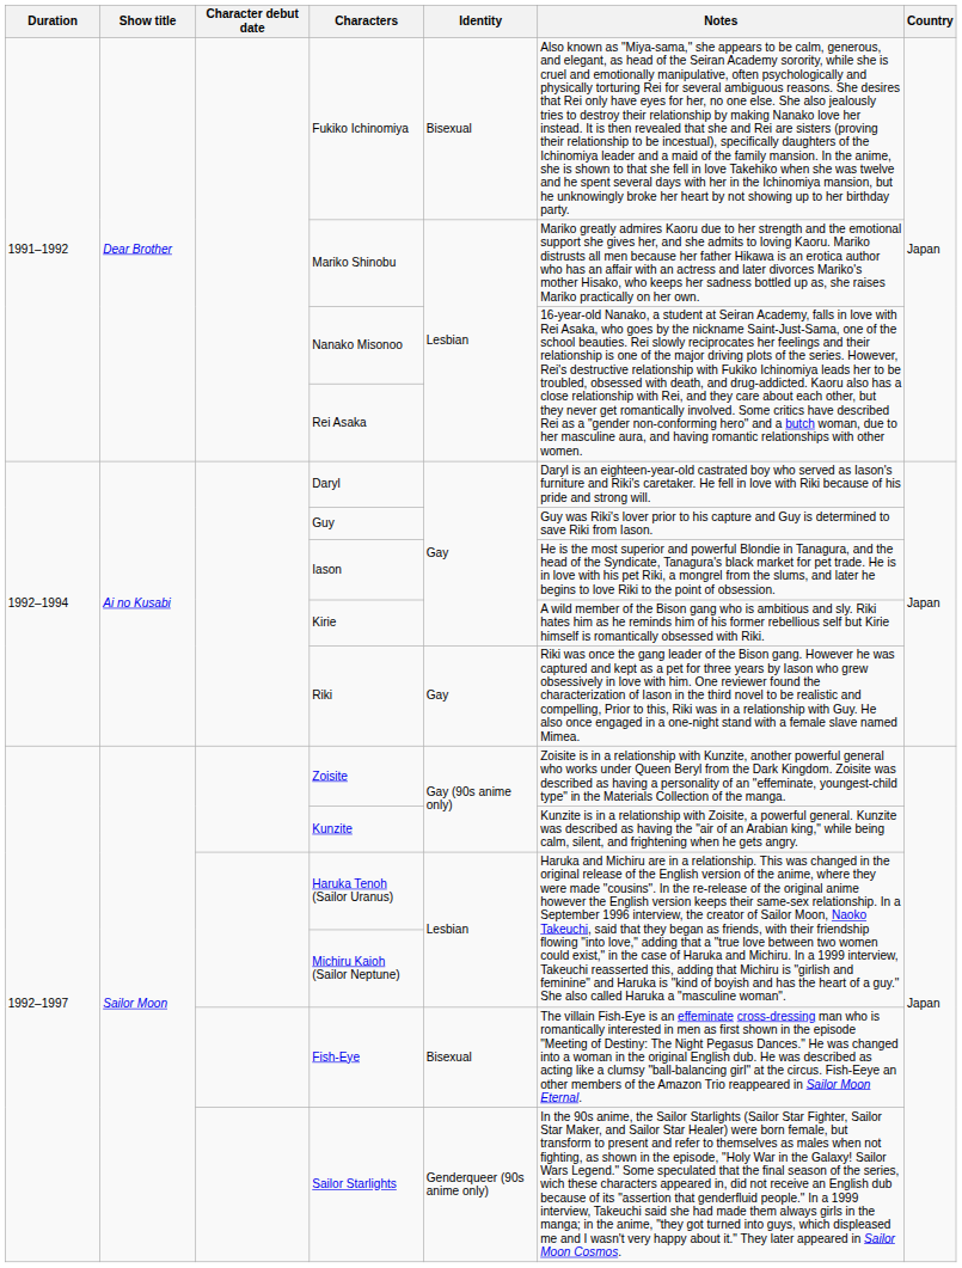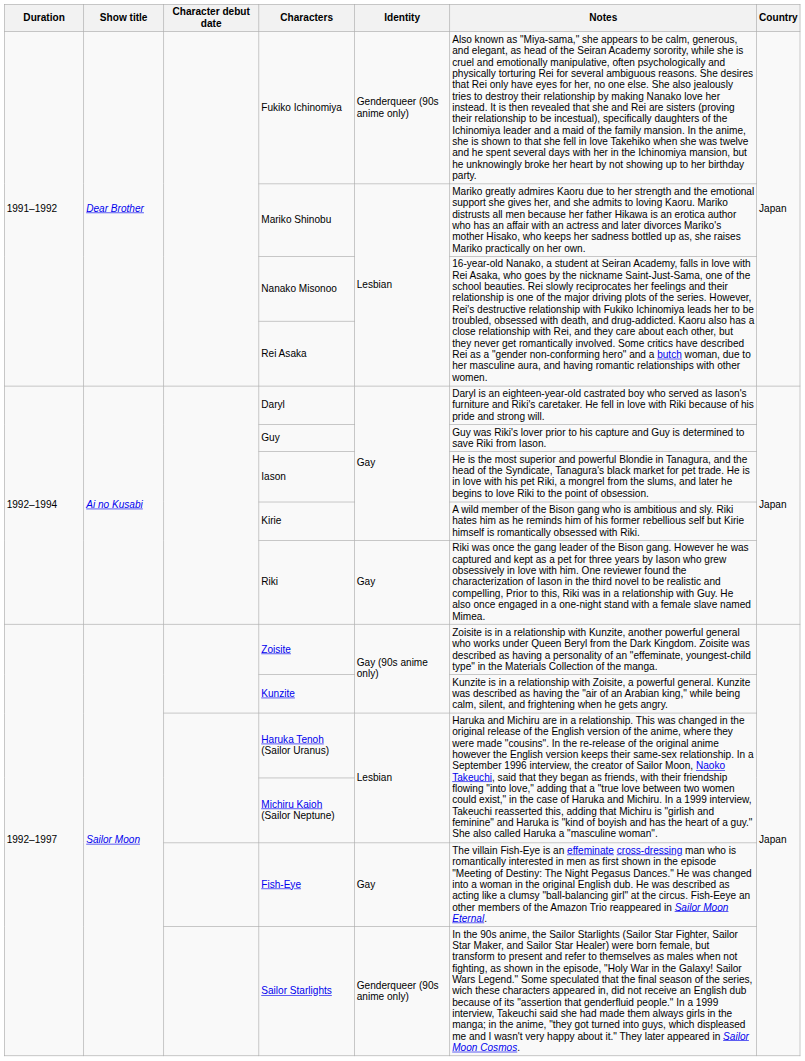 <table class="wikitable sortable" style="width: 100%">
 <tr>
 <th scope="col" style="width:10%;">Duration</th>
 <th scope="col" style="width:10%;">Show title</th>
 <th scope="col" style="width:12%;">Character debut date</th>
 <th scope="col" style="width:12%;">Characters</th>
 <th scope="col" style="width:12%;">Identity</th>
 <th>Notes</th>
 <th>Country</th>
 </tr>
 <tr>
 <td rowspan="4">1991–1992</td>
 <td rowspan="4"><em><a href='#'>Dear Brother</a></em></td>
 <td rowspan="4"></td>
 <td>Fukiko Ichinomiya</td>
-<td>Bisexual</td>
+<td>Genderqueer (90s anime only)</td>
 <td>Also known as "Miya-sama," she appears to be calm, generous, and elegant, as head of the Seiran Academy sorority, while she is cruel and emotionally manipulative, often psychologically and physically torturing Rei for several ambiguous reasons. She desires that Rei only have eyes for her, no one else. She also jealously tries to destroy their relationship by making Nanako love her instead. It is then revealed that she and Rei are sisters (proving their relationship to be incestual), specifically daughters of the Ichinomiya leader and a maid of the family mansion. In the anime, she is shown to that she fell in love Takehiko when she was twelve and he spent several days with her in the Ichinomiya mansion, but he unknowingly broke her heart by not showing up to her birthday party.</td>
 <td rowspan="4">Japan</td>
 </tr>
 <tr>
 <td>Mariko Shinobu</td>
 <td rowspan="3">Lesbian</td>
 <td>Mariko greatly admires Kaoru due to her strength and the emotional support she gives her, and she admits to loving Kaoru. Mariko distrusts all men because her father Hikawa is an erotica author who has an affair with an actress and later divorces Mariko's mother Hisako, who keeps her sadness bottled up as, she raises Mariko practically on her own.</td>
 </tr>
 <tr>
 <td>Nanako Misonoo</td>
 <td rowspan="2">16-year-old Nanako, a student at Seiran Academy, falls in love with Rei Asaka, who goes by the nickname Saint-Just-Sama, one of the school beauties. Rei slowly reciprocates her feelings and their relationship is one of the major driving plots of the series. However, Rei's destructive relationship with Fukiko Ichinomiya leads her to be troubled, obsessed with death, and drug-addicted. Kaoru also has a close relationship with Rei, and they care about each other, but they never get romantically involved. Some critics have described Rei as a "gender non-conforming hero" and a <a href='#'>butch</a> woman, due to her masculine aura, and having romantic relationships with other women.</td>
 </tr>
 <tr>
 <td>Rei Asaka</td>
 </tr>
 <tr>
 <td rowspan="5">1992–1994</td>
 <td rowspan="5"><em><a href='#'>Ai no Kusabi</a></em></td>
 <td rowspan="5"></td>
 <td>Daryl</td>
 <td rowspan="4">Gay</td>
 <td>Daryl is an eighteen-year-old castrated boy who served as Iason's furniture and Riki's caretaker. He fell in love with Riki because of his pride and strong will.</td>
 <td rowspan="5">Japan</td>
 </tr>
 <tr>
 <td>Guy</td>
 <td>Guy was Riki's lover prior to his capture and Guy is determined to save Riki from Iason.</td>
 </tr>
 <tr>
 <td>Iason</td>
 <td>He is the most superior and powerful Blondie in Tanagura, and the head of the Syndicate, Tanagura's black market for pet trade. He is in love with his pet Riki, a mongrel from the slums, and later he begins to love Riki to the point of obsession.</td>
 </tr>
 <tr>
 <td>Kirie</td>
 <td>A wild member of the Bison gang who is ambitious and sly. Riki hates him as he reminds him of his former rebellious self but Kirie himself is romantically obsessed with Riki.</td>
 </tr>
 <tr>
 <td>Riki</td>
 <td>Gay</td>
 <td>Riki was once the gang leader of the Bison gang. However he was captured and kept as a pet for three years by Iason who grew obsessively in love with him. One reviewer found the characterization of Iason in the third novel to be realistic and compelling, Prior to this, Riki was in a relationship with Guy. He also once engaged in a one-night stand with a female slave named Mimea.</td>
 </tr>
 <tr>
 <td rowspan="6">1992–1997</td>
 <td rowspan="6"><em><a href='#'>Sailor Moon</a></em></td>
 <td rowspan="2"></td>
 <td><a href='#'>Zoisite</a></td>
 <td rowspan="2">Gay (90s anime only)</td>
 <td>Zoisite is in a relationship with Kunzite, another powerful general who works under Queen Beryl from the Dark Kingdom. Zoisite was described as having a personality of an "effeminate, youngest-child type" in the Materials Collection of the manga.</td>
 <td rowspan="6">Japan</td>
 </tr>
 <tr>
 <td><a href='#'>Kunzite</a></td>
 <td>Kunzite is in a relationship with Zoisite, a powerful general. Kunzite was described as having the "air of an Arabian king," while being calm, silent, and frightening when he gets angry.</td>
 </tr>
 <tr>
 <td rowspan="2"></td>
 <td><a href='#'>Haruka Tenoh</a> (Sailor Uranus)</td>
 <td rowspan="2">Lesbian</td>
 <td rowspan="2">Haruka and Michiru are in a relationship. This was changed in the original release of the English version of the anime, where they were made "cousins". In the re-release of the original anime however the English version keeps their same-sex relationship. In a September 1996 interview, the creator of Sailor Moon, <a href='#'>Naoko Takeuchi</a>, said that they began as friends, with their friendship flowing "into love," adding that a "true love between two women could exist," in the case of Haruka and Michiru. In a 1999 interview, Takeuchi reasserted this, adding that Michiru is "girlish and feminine" and Haruka is "kind of boyish and has the heart of a guy." She also called Haruka a "masculine woman".</td>
 </tr>
 <tr>
 <td><a href='#'>Michiru Kaioh</a> (Sailor Neptune)</td>
 </tr>
 <tr>
 <td></td>
 <td><a href='#'>Fish-Eye</a></td>
-<td>Bisexual</td>
+<td>Gay</td>
 <td>The villain Fish-Eye is an <a href='#'>effeminate</a> <a href='#'>cross-dressing</a> man who is romantically interested in men as first shown in the episode "Meeting of Destiny: The Night Pegasus Dances." He was changed into a woman in the original English dub. He was described as acting like a clumsy "ball-balancing girl" at the circus. Fish-Eeye an other members of the Amazon Trio reappeared in <em><a href='#'>Sailor Moon Eternal</a></em>.</td>
 </tr>
 <tr>
 <td></td>
 <td><a href='#'>Sailor Starlights</a></td>
 <td>Genderqueer (90s anime only)</td>
 <td>In the 90s anime, the Sailor Starlights (Sailor Star Fighter, Sailor Star Maker, and Sailor Star Healer) were born female, but transform to present and refer to themselves as males when not fighting, as shown in the episode, "Holy War in the Galaxy! Sailor Wars Legend." Some speculated that the final season of the series, wich these characters appeared in, did not receive an English dub because of its "assertion that genderfluid people." In a 1999 interview, Takeuchi said she had made them always girls in the manga; in the anime, "they got turned into guys, which displeased me and I wasn't very happy about it." They later appeared in <em><a href='#'>Sailor Moon Cosmos</a></em>.</td>
 </tr>
 </table>
